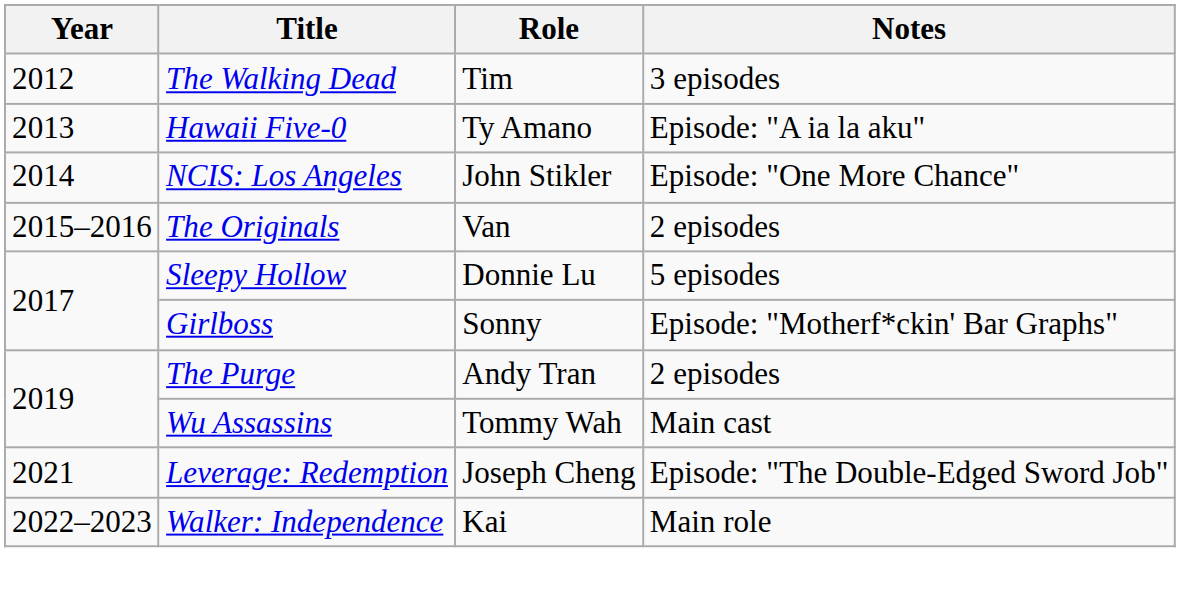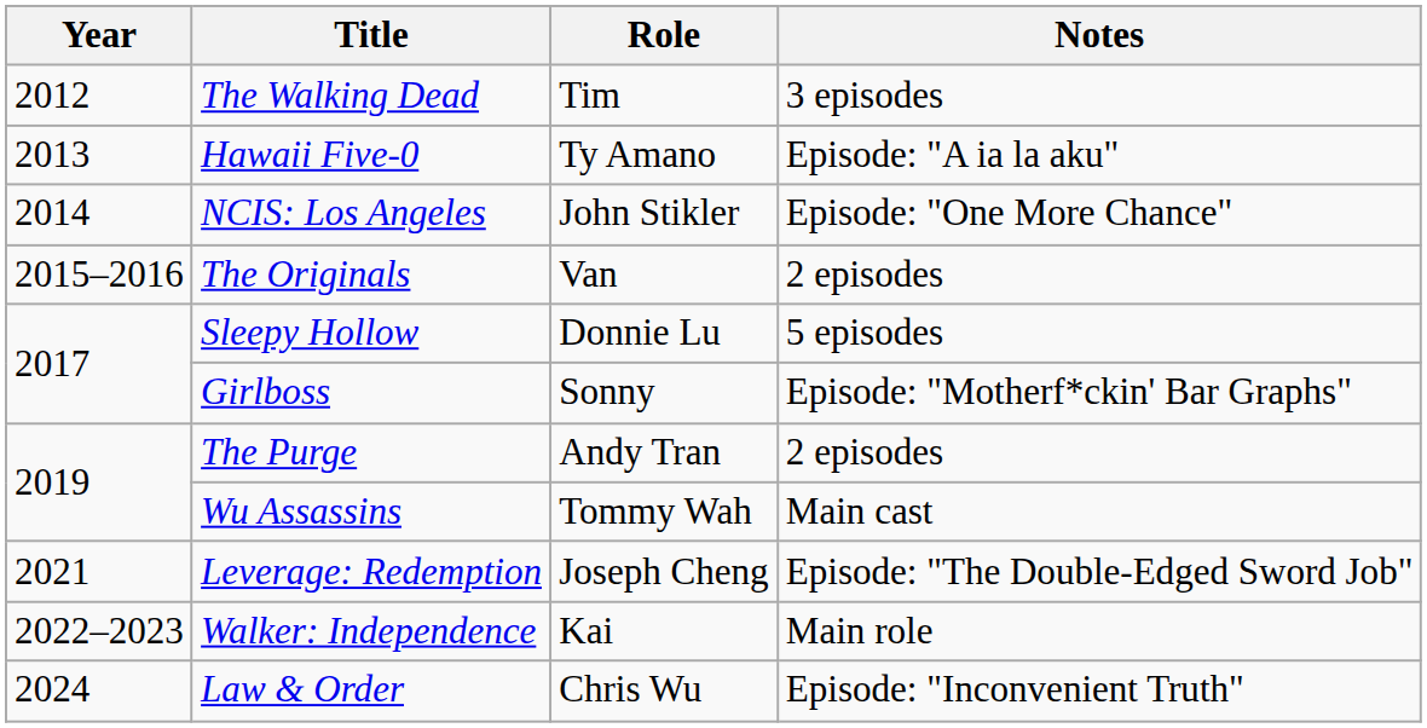 <table class="wikitable sortable">
 <tr>
 <th>Year</th>
 <th>Title</th>
 <th>Role</th>
 <th class="unsortable">Notes</th>
 </tr>
 <tr>
 <td>2012</td>
 <td><em><a href='#'>The Walking Dead</a></em></td>
 <td>Tim</td>
 <td>3 episodes</td>
 </tr>
 <tr>
 <td>2013</td>
 <td><em><a href='#'>Hawaii Five-0</a></em></td>
 <td>Ty Amano</td>
 <td>Episode: "A ia la aku"</td>
 </tr>
 <tr>
 <td>2014</td>
 <td><em><a href='#'>NCIS: Los Angeles</a></em></td>
 <td>John Stikler</td>
 <td>Episode: "One More Chance"</td>
 </tr>
 <tr>
 <td>2015–2016</td>
 <td><em><a href='#'>The Originals</a></em></td>
 <td>Van</td>
 <td>2 episodes</td>
 </tr>
 <tr>
 <td rowspan="2">2017</td>
 <td><em><a href='#'>Sleepy Hollow</a></em></td>
 <td>Donnie Lu</td>
 <td>5 episodes</td>
 </tr>
 <tr>
 <td><em><a href='#'>Girlboss</a></em></td>
 <td>Sonny</td>
 <td>Episode: "Motherf*ckin' Bar Graphs"</td>
 </tr>
 <tr>
 <td rowspan="2">2019</td>
 <td><em><a href='#'>The Purge</a></em></td>
 <td>Andy Tran</td>
 <td>2 episodes</td>
 </tr>
 <tr>
 <td><em><a href='#'>Wu Assassins</a></em></td>
 <td>Tommy Wah</td>
 <td>Main cast</td>
 </tr>
 <tr>
 <td>2021</td>
 <td><em><a href='#'>Leverage: Redemption</a></em></td>
 <td>Joseph Cheng</td>
 <td>Episode: "The Double-Edged Sword Job"</td>
 </tr>
 <tr>
 <td>2022–2023</td>
 <td><em><a href='#'>Walker: Independence</a></em></td>
 <td>Kai</td>
 <td>Main role</td>
 </tr>
+<tr>
+<td>2024</td>
+<td><em><a href='#'>Law & Order</a></em></td>
+<td>Chris Wu</td>
+<td>Episode: "Inconvenient Truth"</td>
+</tr>
 </table>
